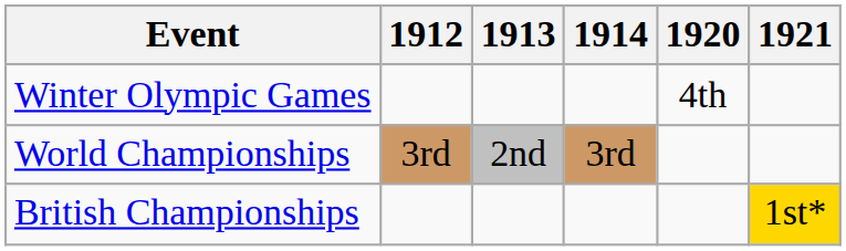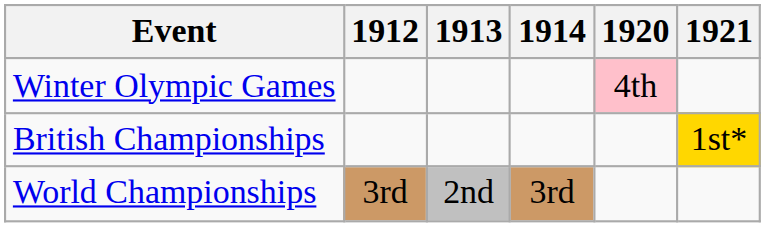 <table class="wikitable">
 <tr>
 <th>Event</th>
 <th>1912</th>
 <th>1913</th>
 <th>1914</th>
 <th>1920</th>
 <th>1921</th>
 </tr>
 <tr>
 <td><a href='#'>Winter Olympic Games</a></td>
 <td></td>
 <td></td>
 <td></td>
-<td align="center">4th</td>
-<td></td>
-</tr>
-<tr>
-<td><a href='#'>World Championships</a></td>
-<td align="center" bgcolor="cc9966">3rd</td>
-<td align="center" bgcolor="silver">2nd</td>
-<td align="center" bgcolor="cc9966">3rd</td>
-<td></td>
+<td align="center" style="background: pink;">4th</td>
 <td></td>
 </tr>
 <tr>
 <td><a href='#'>British Championships</a></td>
 <td></td>
 <td></td>
 <td></td>
 <td></td>
 <td align="center" bgcolor="gold">1st*</td>
 </tr>
+<tr>
+<td><a href='#'>World Championships</a></td>
+<td align="center" bgcolor="cc9966">3rd</td>
+<td align="center" bgcolor="silver">2nd</td>
+<td align="center" bgcolor="cc9966">3rd</td>
+<td></td>
+<td></td>
+</tr>
 </table>
